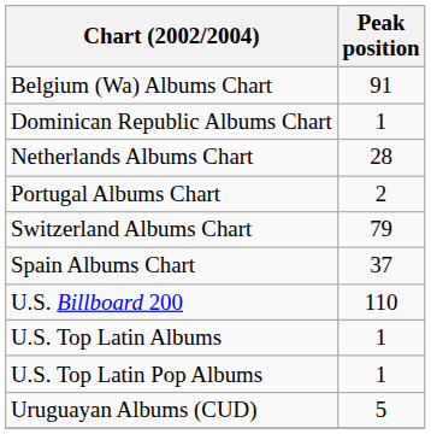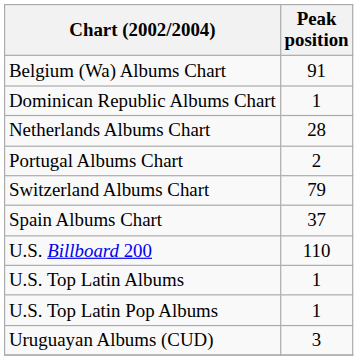 <table class="wikitable">
 <tr>
 <th align="left">Chart (2002/2004)</th>
 <th align="left">Peak<br>position</th>
 </tr>
 <tr>
 <td align="left">Belgium (Wa) Albums Chart</td>
 <td align="center">91</td>
 </tr>
 <tr>
 <td align="left">Dominican Republic Albums Chart</td>
 <td align="center">1</td>
 </tr>
 <tr>
 <td align="left">Netherlands Albums Chart</td>
 <td align="center">28</td>
 </tr>
 <tr>
 <td align="left">Portugal Albums Chart</td>
 <td align="center">2</td>
 </tr>
 <tr>
 <td align="left">Switzerland Albums Chart</td>
 <td align="center">79</td>
 </tr>
 <tr>
 <td align="left">Spain Albums Chart</td>
 <td align="center">37</td>
 </tr>
 <tr>
 <td align="left">U.S. <a href='#'><em>Billboard</em> 200</a></td>
 <td align="center">110</td>
 </tr>
 <tr>
 <td align="left">U.S. Top Latin Albums</td>
 <td align="center">1</td>
 </tr>
 <tr>
 <td align="left">U.S. Top Latin Pop Albums</td>
 <td align="center">1</td>
 </tr>
 <tr>
 <td align="left">Uruguayan Albums (CUD)</td>
-<td align="center">5</td>
+<td align="center">3</td>
 </tr>
 <tr>
 </tr>
 </table>
